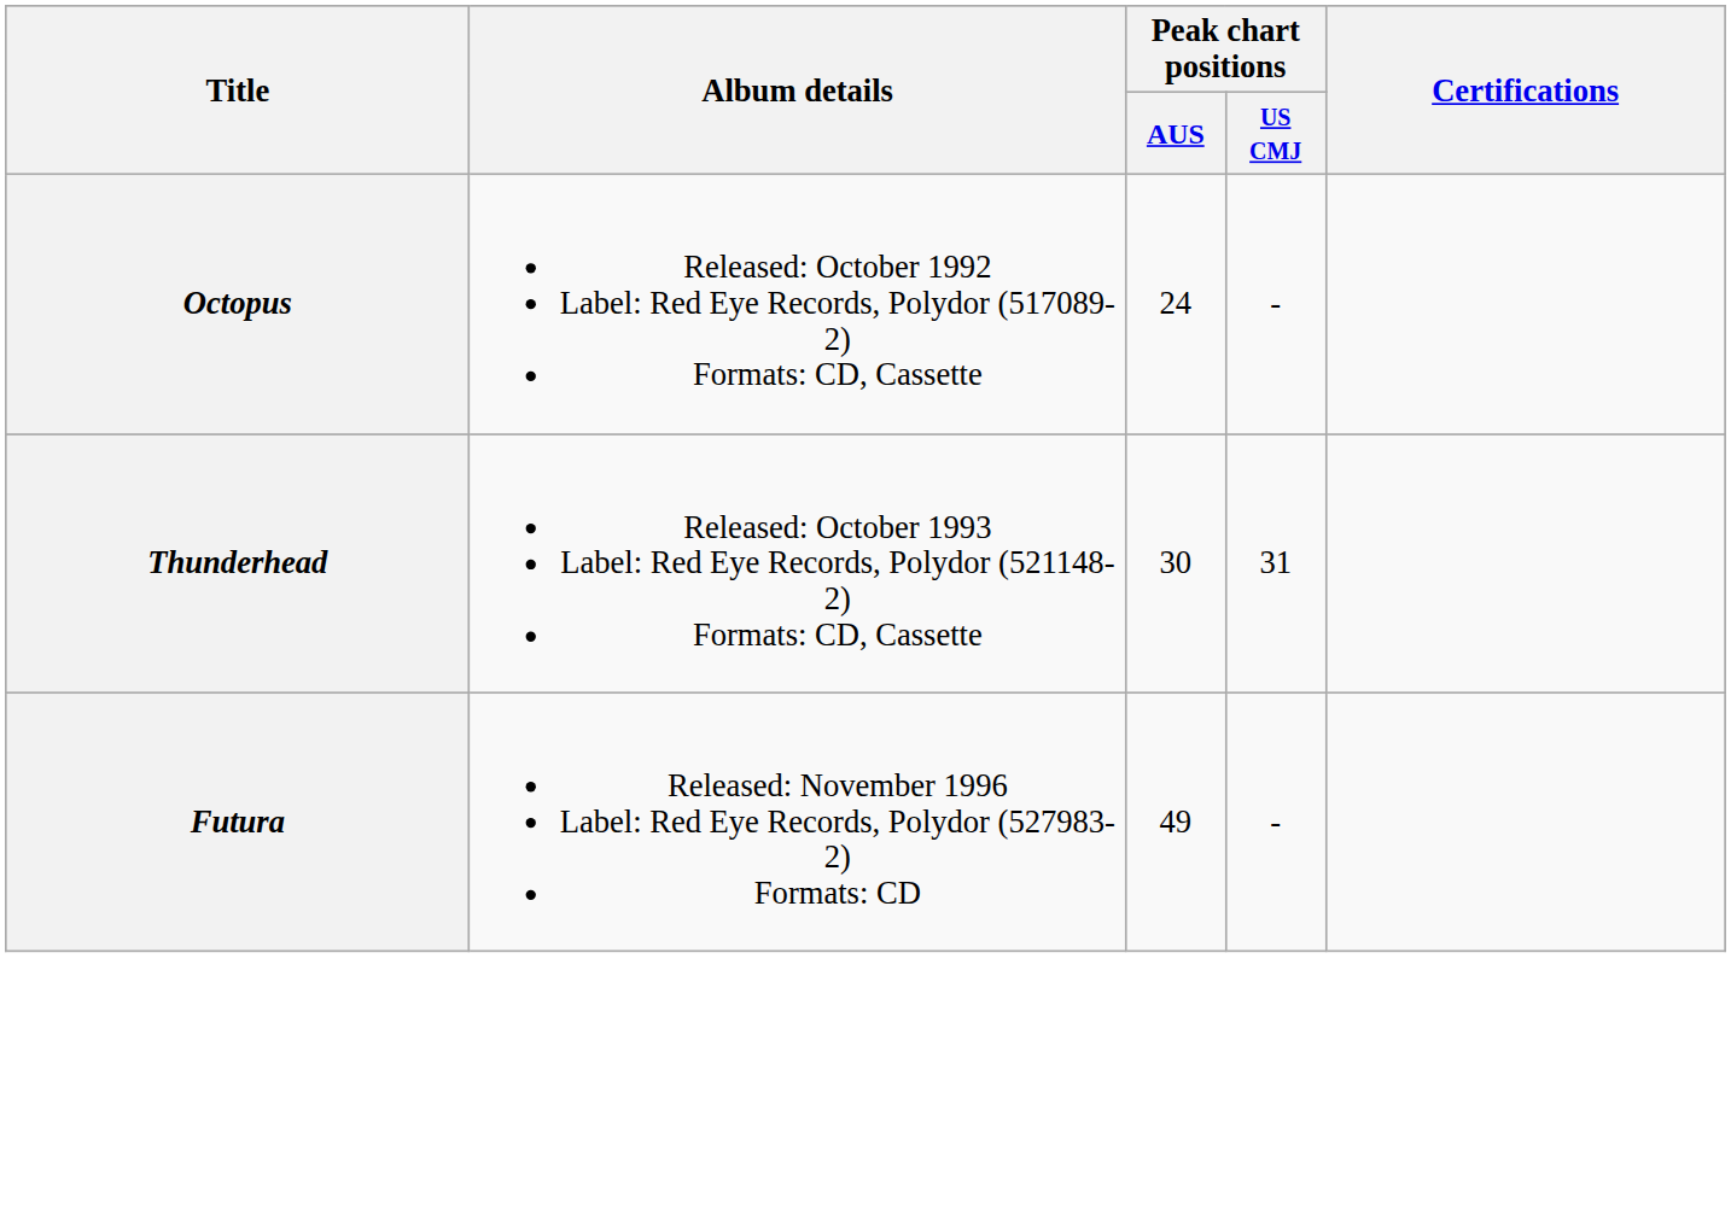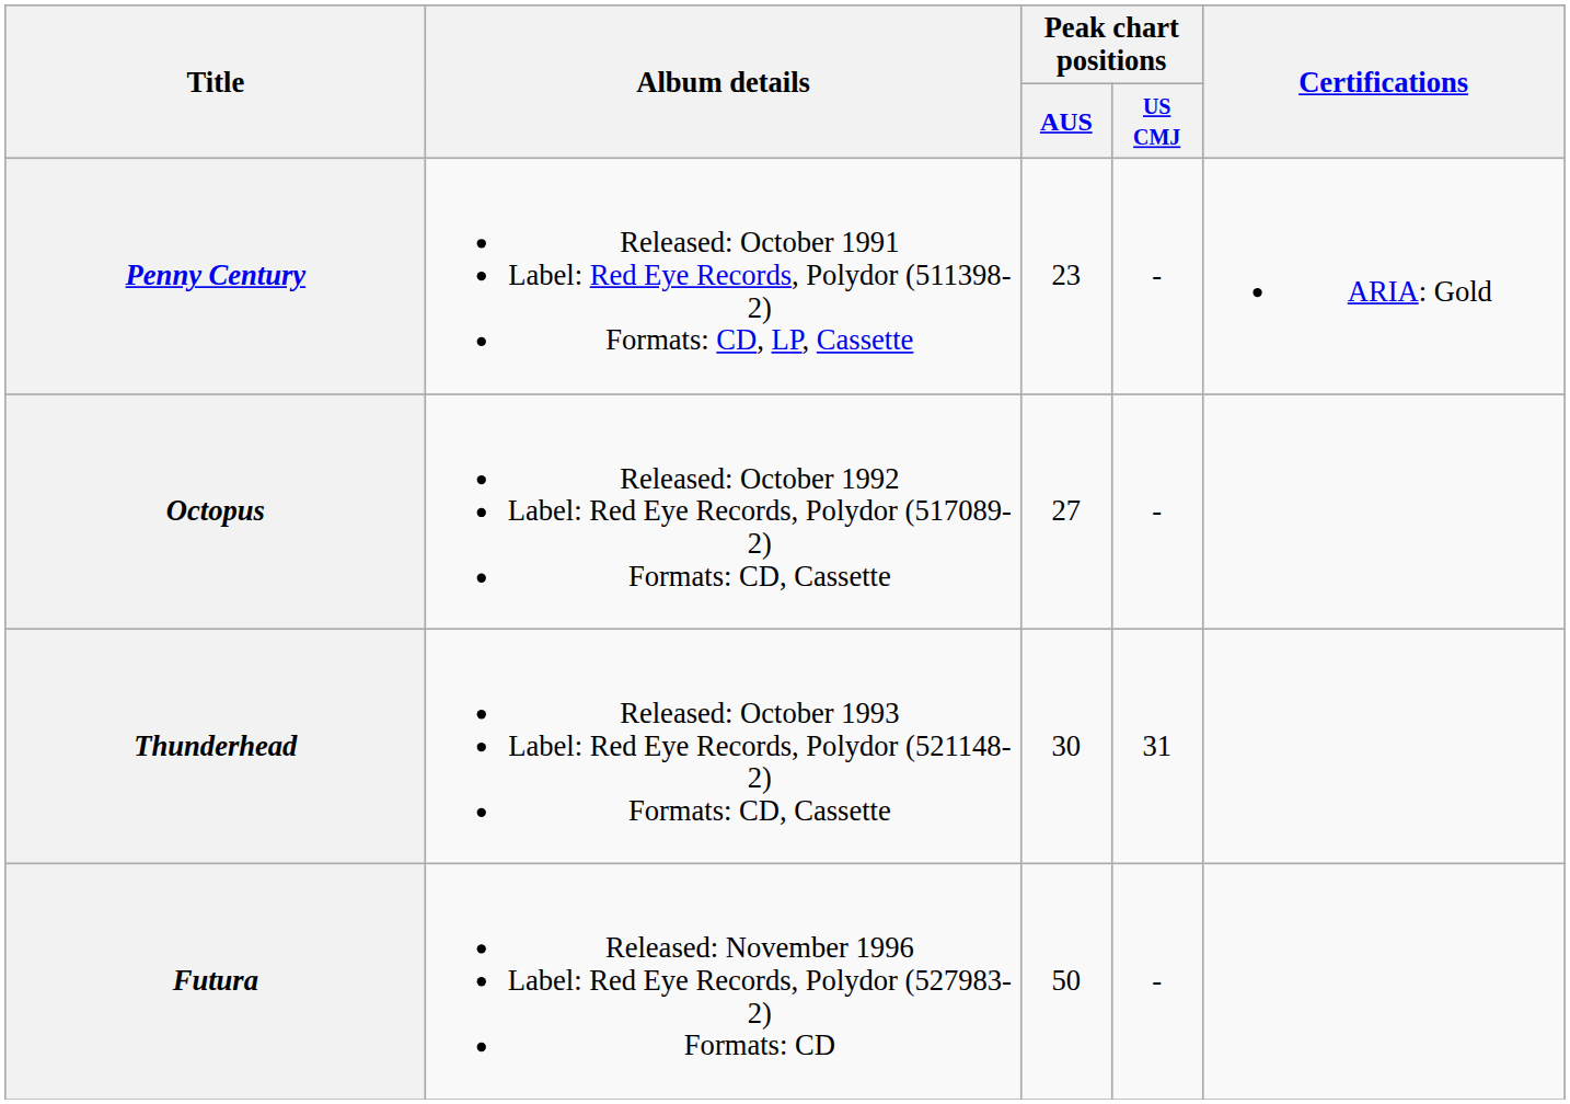 <table class="wikitable plainrowheaders" style="text-align:center;">
 <tr>
 <th scope="col" rowspan="2" style="width:14em;">Title</th>
 <th scope="col" rowspan="2" style="width:20em;">Album details</th>
 <th colspan="2" scope="col">Peak chart positions</th>
 <th scope="col" rowspan="2" style="width:12em;"><a href='#'>Certifications</a></th>
 </tr>
 <tr>
 <th scope="col" style="width:3em;font-size:90%;"><a href='#'>AUS</a><br></th>
 <th scope="col" style="width:3em;font-size:90%;"><small><a href='#'>US CMJ</a></small><br></th>
 </tr>
 <tr>
+<th scope="row"><em><a href='#'>Penny Century</a></em></th>
+<td><br><ul><li>Released: October 1991</li><li>Label: <a href='#'>Red Eye Records</a>, Polydor (511398-2)</li><li>Formats: <a href='#'>CD</a>, <a href='#'>LP</a>, <a href='#'>Cassette</a></li></ul></td>
+<td>23</td>
+<td>-</td>
+<td><br><ul><li><a href='#'>ARIA</a>: Gold</li></ul></td>
+</tr>
+<tr>
 <th scope="row"><em>Octopus</em></th>
 <td><br><ul><li>Released: October 1992</li><li>Label: Red Eye Records, Polydor (517089-2)</li><li>Formats: CD, Cassette</li></ul></td>
-<td>24</td>
+<td>27</td>
 <td>-</td>
 <td></td>
 </tr>
 <tr>
 <th scope="row"><em>Thunderhead</em></th>
 <td><br><ul><li>Released: October 1993</li><li>Label: Red Eye Records, Polydor (521148-2)</li><li>Formats: CD, Cassette</li></ul></td>
 <td>30</td>
 <td>31</td>
 <td></td>
 </tr>
 <tr>
 <th scope="row"><em>Futura</em></th>
 <td><br><ul><li>Released: November 1996</li><li>Label: Red Eye Records, Polydor (527983-2)</li><li>Formats: CD</li></ul></td>
-<td>49</td>
+<td>50</td>
 <td>-</td>
 <td></td>
 </tr>
 </table>
